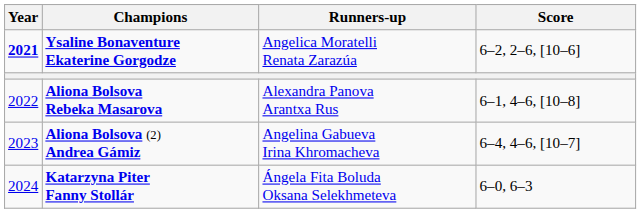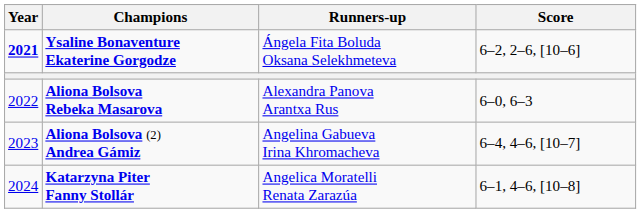 <table class="wikitable" style="font-size:90%">
 <tr>
 <th>Year</th>
 <th width="200">Champions</th>
 <th width="200">Runners-up</th>
 <th width="145">Score</th>
 </tr>
 <tr>
 <td><strong><a href='#'>2021</a></strong></td>
 <td> <strong><a href='#'>Ysaline Bonaventure</a></strong> <br>  <strong><a href='#'>Ekaterine Gorgodze</a></strong></td>
-<td> <a href='#'>Angelica Moratelli</a> <br>  <a href='#'>Renata Zarazúa</a></td>
+<td> <a href='#'>Ángela Fita Boluda</a> <br>  <a href='#'>Oksana Selekhmeteva</a></td>
 <td>6–2, 2–6, [10–6]</td>
 </tr>
 <tr>
 <th colspan="4"></th>
 </tr>
 <tr>
 <td><a href='#'>2022</a></td>
 <td> <strong><a href='#'>Aliona Bolsova</a></strong> <br>  <strong><a href='#'>Rebeka Masarova</a></strong></td>
 <td> <a href='#'>Alexandra Panova</a> <br>  <a href='#'>Arantxa Rus</a></td>
-<td>6–1, 4–6, [10–8]</td>
+<td>6–0, 6–3</td>
 </tr>
 <tr>
 <td><a href='#'>2023</a></td>
 <td> <strong><a href='#'>Aliona Bolsova</a></strong> <small>(2)</small> <br>  <strong><a href='#'>Andrea Gámiz</a></strong></td>
 <td> <a href='#'>Angelina Gabueva</a> <br>  <a href='#'>Irina Khromacheva</a></td>
 <td>6–4, 4–6, [10–7]</td>
 </tr>
 <tr>
 <td><a href='#'>2024</a></td>
 <td> <strong><a href='#'>Katarzyna Piter</a></strong> <br>  <strong><a href='#'>Fanny Stollár</a></strong></td>
-<td> <a href='#'>Ángela Fita Boluda</a> <br>  <a href='#'>Oksana Selekhmeteva</a></td>
-<td>6–0, 6–3</td>
+<td> <a href='#'>Angelica Moratelli</a> <br>  <a href='#'>Renata Zarazúa</a></td>
+<td>6–1, 4–6, [10–8]</td>
 </tr>
 </table>
